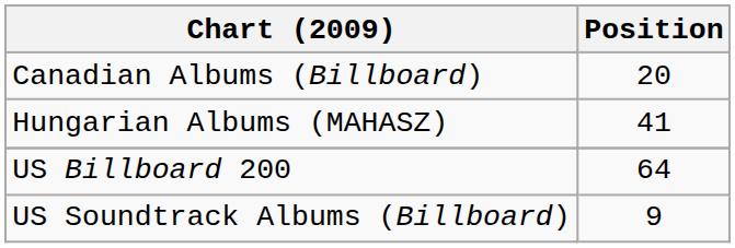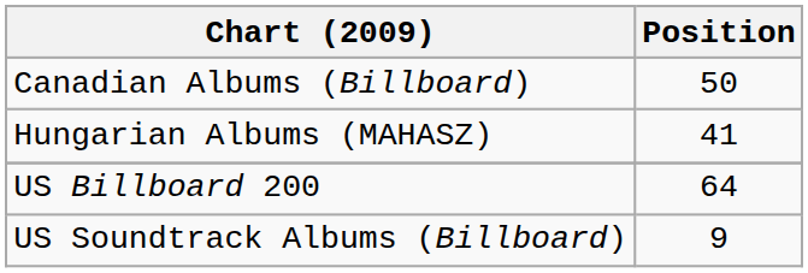 <table class="wikitable sortable">
 <tr>
 <th>Chart (2009)</th>
 <th>Position</th>
 </tr>
 <tr>
 <td>Canadian Albums (<em>Billboard</em>)</td>
-<td style="text-align:center;">20</td>
+<td style="text-align:center;">50</td>
 </tr>
 <tr>
 <td>Hungarian Albums (MAHASZ)</td>
 <td style="text-align:center;">41</td>
 </tr>
 <tr>
 </tr>
 <tr>
 <td>US <em>Billboard</em> 200</td>
 <td style="text-align:center;">64</td>
 </tr>
 <tr>
 <td>US Soundtrack Albums (<em>Billboard</em>)</td>
 <td style="text-align:center;">9</td>
 </tr>
 </table>
